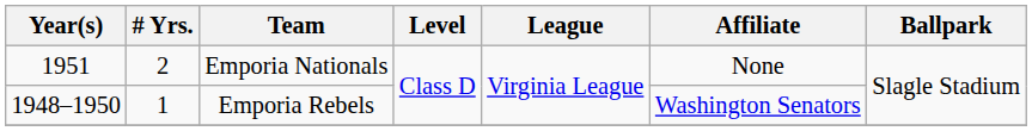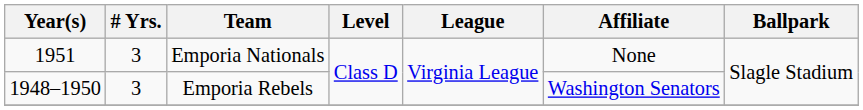 <table class="wikitable" style="text-align:center; font-size: 95%;">
 <tr>
 <th>Year(s)</th>
 <th># Yrs.</th>
 <th>Team</th>
 <th>Level</th>
 <th>League</th>
 <th>Affiliate</th>
 <th>Ballpark</th>
 </tr>
 <tr>
 <td>1951</td>
-<td>2</td>
+<td>3</td>
 <td>Emporia Nationals</td>
 <td rowspan=2><a href='#'>Class D</a></td>
 <td rowspan=2><a href='#'>Virginia League</a></td>
 <td>None</td>
 <td rowspan=2>Slagle Stadium</td>
 </tr>
 <tr>
 <td>1948–1950</td>
-<td>1</td>
+<td>3</td>
 <td>Emporia Rebels</td>
 <td><a href='#'>Washington Senators</a></td>
 </tr>
 <tr>
 </tr>
 </table>
